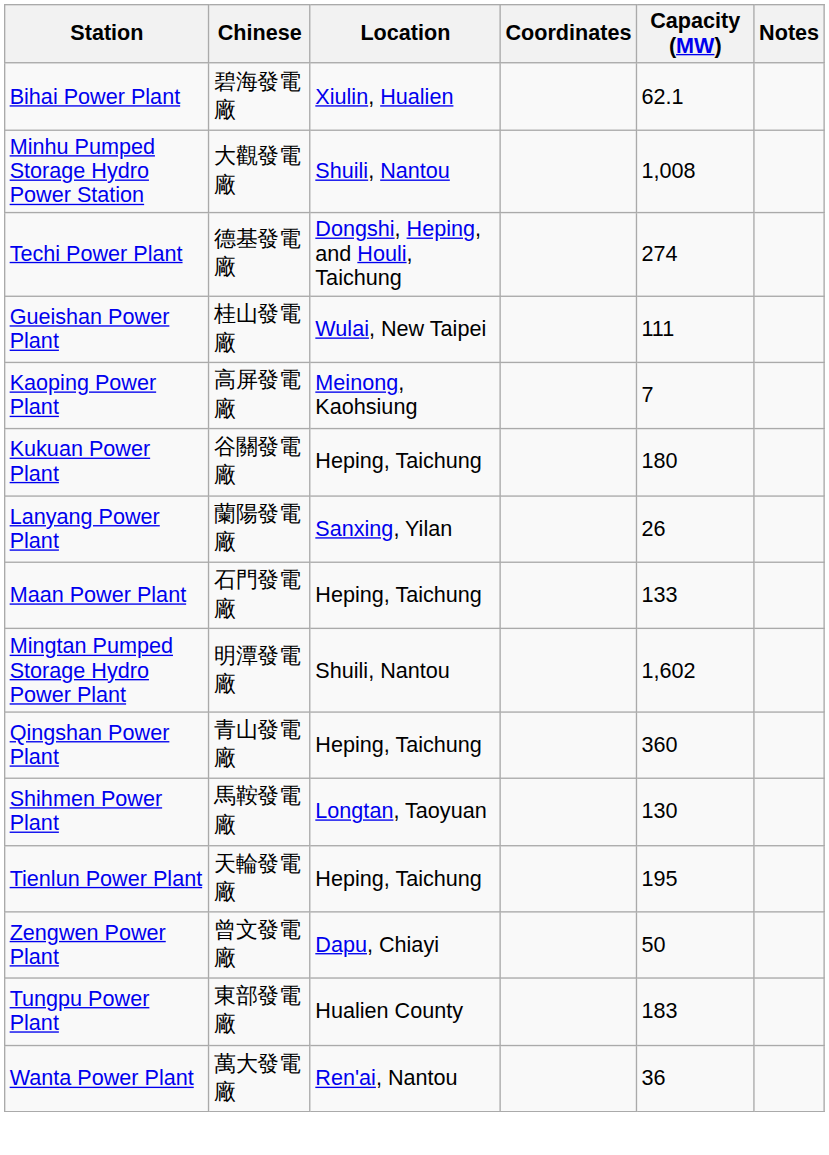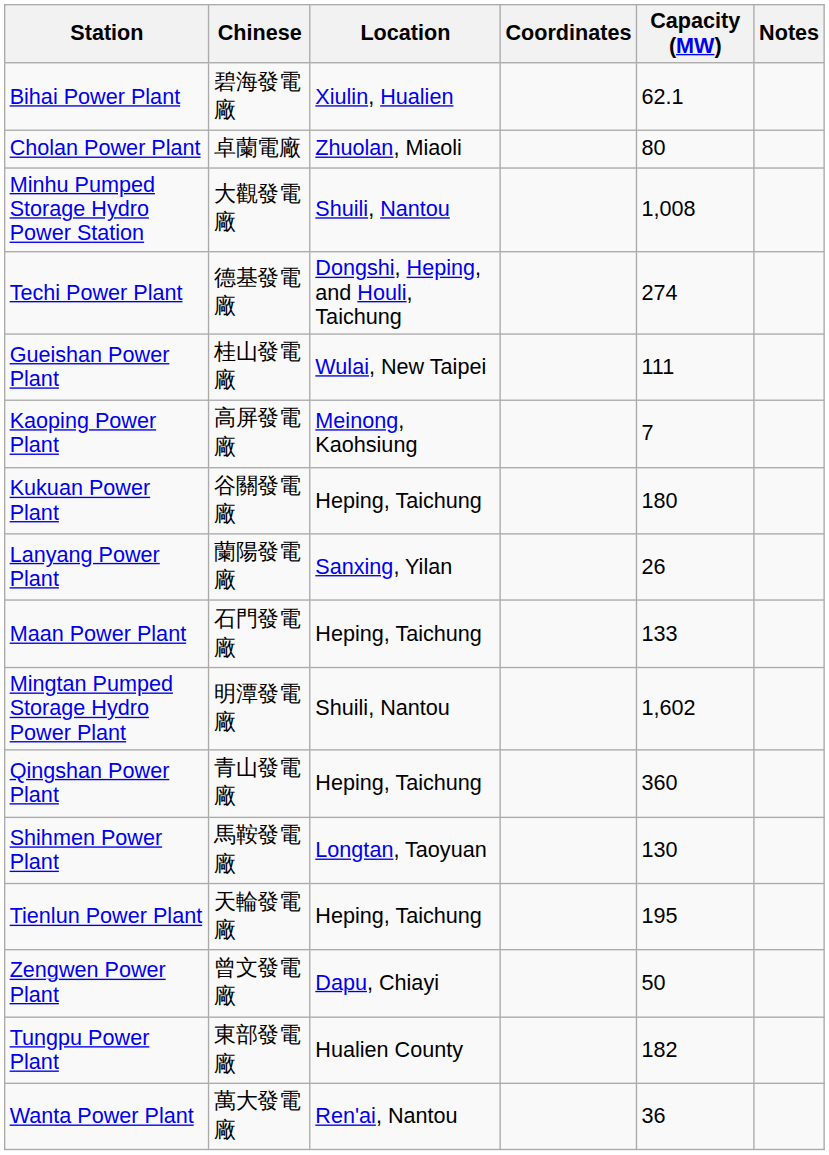 <table class="wikitable sortable">
 <tr>
 <th>Station</th>
 <th>Chinese</th>
 <th>Location</th>
 <th>Coordinates</th>
 <th>Capacity (<a href='#'>MW</a>)</th>
 <th>Notes</th>
 </tr>
 <tr>
 <td><a href='#'>Bihai Power Plant</a></td>
 <td>碧海發電廠</td>
 <td><a href='#'>Xiulin</a>, <a href='#'>Hualien</a></td>
 <td></td>
 <td>62.1</td>
+<td></td>
+</tr>
+<tr>
+<td><a href='#'>Cholan Power Plant</a></td>
+<td>卓蘭電廠</td>
+<td><a href='#'>Zhuolan</a>, Miaoli</td>
+<td></td>
+<td>80</td>
 <td></td>
 </tr>
 <tr>
 <td><a href='#'>Minhu Pumped Storage Hydro Power Station</a></td>
 <td>大觀發電廠</td>
 <td><a href='#'>Shuili</a>, <a href='#'>Nantou</a></td>
 <td></td>
 <td>1,008</td>
 <td></td>
 </tr>
 <tr>
 <td><a href='#'>Techi Power Plant</a></td>
 <td>德基發電廠</td>
 <td><a href='#'>Dongshi</a>, <a href='#'>Heping</a>, and <a href='#'>Houli</a>, Taichung</td>
 <td></td>
 <td>274</td>
 <td></td>
 </tr>
 <tr>
 <td><a href='#'>Gueishan Power Plant</a></td>
 <td>桂山發電廠</td>
 <td><a href='#'>Wulai</a>, New Taipei</td>
 <td></td>
 <td>111</td>
 <td></td>
 </tr>
 <tr>
 <td><a href='#'>Kaoping Power Plant</a></td>
 <td>高屏發電廠</td>
 <td><a href='#'>Meinong</a>, Kaohsiung</td>
 <td></td>
 <td>7</td>
 <td></td>
 </tr>
 <tr>
 <td><a href='#'>Kukuan Power Plant</a></td>
 <td>谷關發電廠</td>
 <td>Heping, Taichung</td>
 <td></td>
 <td>180</td>
 <td></td>
 </tr>
 <tr>
 <td><a href='#'>Lanyang Power Plant</a></td>
 <td>蘭陽發電廠</td>
 <td><a href='#'>Sanxing</a>, Yilan</td>
 <td></td>
 <td>26</td>
 <td></td>
 </tr>
 <tr>
 <td><a href='#'>Maan Power Plant</a></td>
 <td>石門發電廠</td>
 <td>Heping, Taichung</td>
 <td></td>
 <td>133</td>
 <td></td>
 </tr>
 <tr>
 <td><a href='#'>Mingtan Pumped Storage Hydro Power Plant</a></td>
 <td>明潭發電廠</td>
 <td>Shuili, Nantou</td>
 <td></td>
 <td>1,602</td>
 <td></td>
 </tr>
 <tr>
 <td><a href='#'>Qingshan Power Plant</a></td>
 <td>青山發電廠</td>
 <td>Heping, Taichung</td>
 <td></td>
 <td>360</td>
 <td></td>
 </tr>
 <tr>
 <td><a href='#'>Shihmen Power Plant</a></td>
 <td>馬鞍發電廠</td>
 <td><a href='#'>Longtan</a>, Taoyuan</td>
 <td></td>
 <td>130</td>
 <td></td>
 </tr>
 <tr>
 <td><a href='#'>Tienlun Power Plant</a></td>
 <td>天輪發電廠</td>
 <td>Heping, Taichung</td>
 <td></td>
 <td>195</td>
 <td></td>
 </tr>
 <tr>
 <td><a href='#'>Zengwen Power Plant</a></td>
 <td>曾文發電廠</td>
 <td><a href='#'>Dapu</a>, Chiayi</td>
 <td></td>
 <td>50</td>
 <td></td>
 </tr>
 <tr>
 <td><a href='#'>Tungpu Power Plant</a></td>
 <td>東部發電廠</td>
 <td>Hualien County</td>
 <td></td>
-<td>183</td>
+<td>182</td>
 <td></td>
 </tr>
 <tr>
 <td><a href='#'>Wanta Power Plant</a></td>
 <td>萬大發電廠</td>
 <td><a href='#'>Ren'ai</a>, Nantou</td>
 <td></td>
 <td>36</td>
 <td></td>
 </tr>
 </table>
